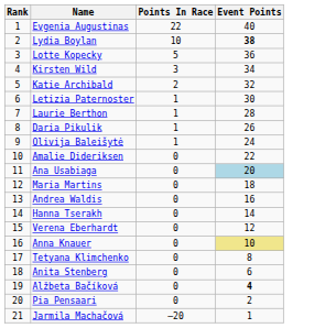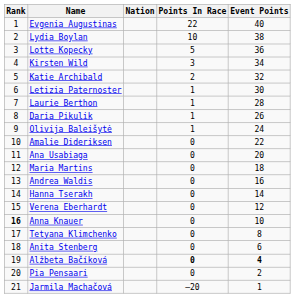 <table class="wikitable sortable" style="text-align:center">
 <tr>
 <th>Rank</th>
 <th>Name</th>
+<th>Nation</th>
 <th>Points In Race</th>
 <th>Event Points</th>
 </tr>
 <tr>
 <td>1</td>
 <td align=left><a href='#'>Evgenia Augustinas</a></td>
+<td align=left></td>
 <td>22</td>
 <td>40</td>
 </tr>
 <tr>
 <td>2</td>
 <td align=left><a href='#'>Lydia Boylan</a></td>
+<td align=left></td>
 <td>10</td>
-<td><strong>38</strong></td>
+<td>38</td>
 </tr>
 <tr>
 <td>3</td>
 <td align=left><a href='#'>Lotte Kopecky</a></td>
+<td align=left></td>
 <td>5</td>
 <td>36</td>
 </tr>
 <tr>
 <td>4</td>
 <td align=left><a href='#'>Kirsten Wild</a></td>
+<td align=left></td>
 <td>3</td>
 <td>34</td>
 </tr>
 <tr>
 <td>5</td>
 <td align=left><a href='#'>Katie Archibald</a></td>
+<td align=left></td>
 <td>2</td>
 <td>32</td>
 </tr>
 <tr>
 <td>6</td>
 <td align=left><a href='#'>Letizia Paternoster</a></td>
+<td align=left></td>
 <td>1</td>
 <td>30</td>
 </tr>
 <tr>
 <td>7</td>
 <td align=left><a href='#'>Laurie Berthon</a></td>
+<td align=left></td>
 <td>1</td>
 <td>28</td>
 </tr>
 <tr>
 <td>8</td>
 <td align=left><a href='#'>Daria Pikulik</a></td>
+<td align=left></td>
 <td>1</td>
 <td>26</td>
 </tr>
 <tr>
 <td>9</td>
 <td align=left><a href='#'>Olivija Baleišytė</a></td>
+<td align=left></td>
 <td>1</td>
 <td>24</td>
 </tr>
 <tr>
 <td>10</td>
 <td align=left><a href='#'>Amalie Dideriksen</a></td>
+<td align=left></td>
 <td>0</td>
 <td>22</td>
 </tr>
 <tr>
 <td>11</td>
 <td align=left><a href='#'>Ana Usabiaga</a></td>
+<td align=left></td>
 <td>0</td>
-<td style="background: lightblue;">20</td>
+<td>20</td>
 </tr>
 <tr>
 <td>12</td>
 <td align=left><a href='#'>Maria Martins</a></td>
+<td align=left></td>
 <td>0</td>
 <td>18</td>
 </tr>
 <tr>
 <td>13</td>
 <td align=left><a href='#'>Andrea Waldis</a></td>
+<td align=left></td>
 <td>0</td>
 <td>16</td>
 </tr>
 <tr>
 <td>14</td>
 <td align=left><a href='#'>Hanna Tserakh</a></td>
+<td align=left></td>
 <td>0</td>
 <td>14</td>
 </tr>
 <tr>
 <td>15</td>
 <td align=left><a href='#'>Verena Eberhardt</a></td>
+<td align=left></td>
 <td>0</td>
 <td>12</td>
 </tr>
 <tr>
-<td>16</td>
+<td><strong>16</strong></td>
 <td align=left><a href='#'>Anna Knauer</a></td>
+<td align=left></td>
 <td>0</td>
-<td style="background: khaki;">10</td>
+<td>10</td>
 </tr>
 <tr>
 <td>17</td>
 <td align=left><a href='#'>Tetyana Klimchenko</a></td>
+<td align=left></td>
 <td>0</td>
 <td>8</td>
 </tr>
 <tr>
 <td>18</td>
 <td align=left><a href='#'>Anita Stenberg</a></td>
+<td align=left></td>
 <td>0</td>
 <td>6</td>
 </tr>
 <tr>
 <td>19</td>
 <td align=left><a href='#'>Alžbeta Bačíková</a></td>
-<td>0</td>
+<td align=left></td>
+<td><strong>0</strong></td>
 <td><strong>4</strong></td>
 </tr>
 <tr>
 <td>20</td>
 <td align=left><a href='#'>Pia Pensaari</a></td>
+<td align=left></td>
 <td>0</td>
 <td>2</td>
 </tr>
 <tr>
 <td>21</td>
 <td align=left><a href='#'>Jarmila Machačová</a></td>
+<td align=left></td>
 <td>–20</td>
 <td>1</td>
 </tr>
 </table>
